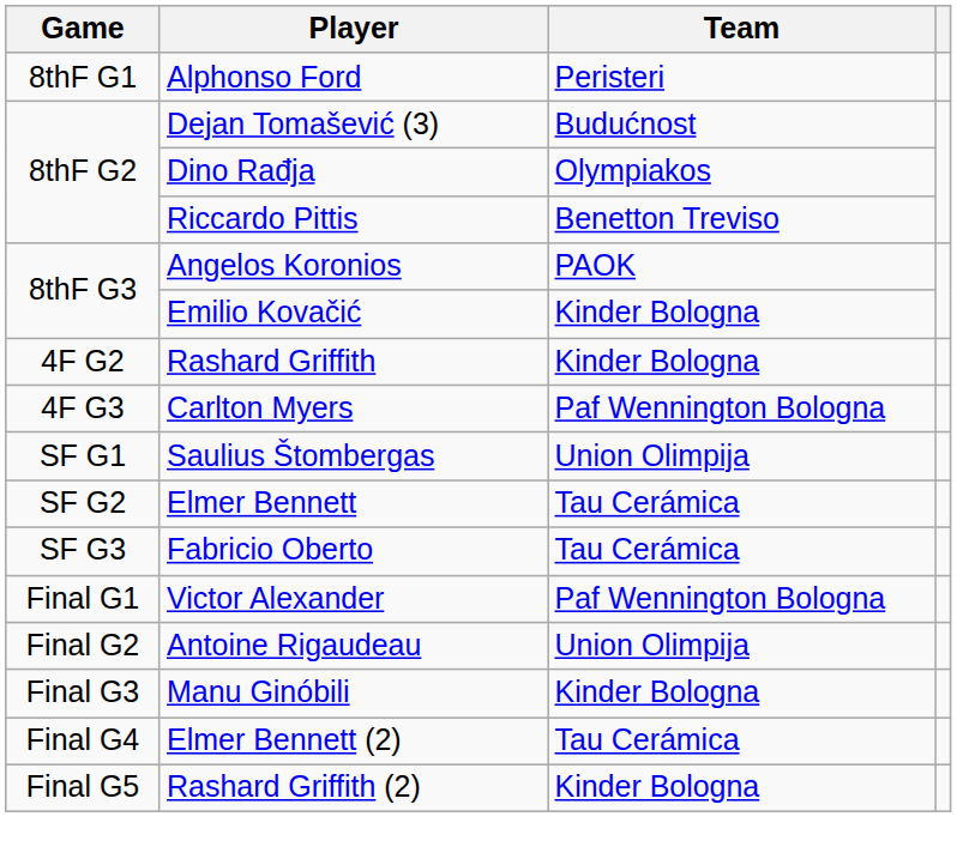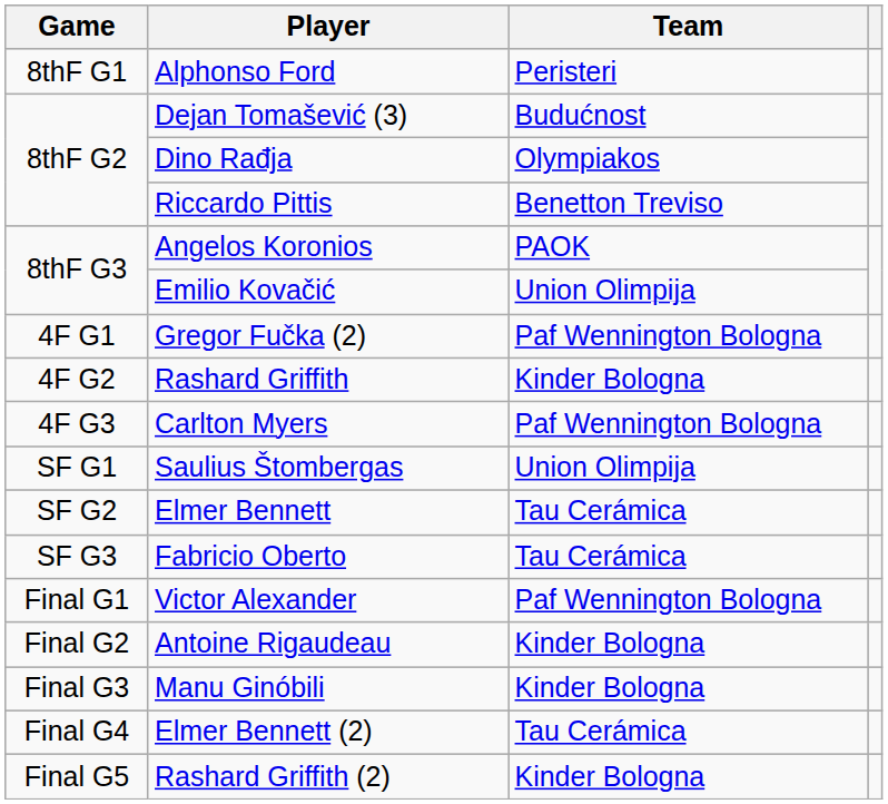 <table class="wikitable" style="text-align: center">
 <tr>
 <th style="width:75px;">Game</th>
 <th style="width:200px;">Player</th>
 <th style="width:200px;">Team</th>
 <th></th>
 </tr>
 <tr>
 <td>8thF G1</td>
 <td style="text-align:left"> <a href='#'>Alphonso Ford</a></td>
 <td style="text-align:left"> <a href='#'>Peristeri</a></td>
 <td></td>
 </tr>
 <tr>
 <td rowspan=3>8thF G2</td>
 <td style="text-align:left"> <a href='#'>Dejan Tomašević</a> (3)</td>
 <td style="text-align:left"> <a href='#'>Budućnost</a></td>
 <td rowspan=3></td>
 </tr>
 <tr>
 <td style="text-align:left"> <a href='#'>Dino Rađja</a></td>
 <td style="text-align:left"> <a href='#'>Olympiakos</a></td>
 </tr>
 <tr>
 <td style="text-align:left"> <a href='#'>Riccardo Pittis</a></td>
 <td style="text-align:left"> <a href='#'>Benetton Treviso</a></td>
 </tr>
 <tr>
 <td rowspan=2>8thF G3</td>
 <td style="text-align:left"> <a href='#'>Angelos Koronios</a></td>
 <td style="text-align:left"> <a href='#'>PAOK</a></td>
 <td rowspan=2></td>
 </tr>
 <tr>
 <td style="text-align:left"> <a href='#'>Emilio Kovačić</a></td>
-<td style="text-align:left"> <a href='#'>Kinder Bologna</a></td>
+<td style="text-align:left"> <a href='#'>Union Olimpija</a></td>
+</tr>
+<tr>
+<td>4F G1</td>
+<td style="text-align:left"> <a href='#'>Gregor Fučka</a> (2)</td>
+<td style="text-align:left"> <a href='#'>Paf Wennington Bologna</a></td>
+<td></td>
 </tr>
 <tr>
 <td>4F G2</td>
 <td style="text-align:left"> <a href='#'>Rashard Griffith</a></td>
 <td style="text-align:left"> <a href='#'>Kinder Bologna</a></td>
 <td></td>
 </tr>
 <tr>
 <td>4F G3</td>
 <td style="text-align:left"> <a href='#'>Carlton Myers</a></td>
 <td style="text-align:left"> <a href='#'>Paf Wennington Bologna</a></td>
 <td></td>
 </tr>
 <tr>
 <td>SF G1</td>
 <td style="text-align:left"> <a href='#'>Saulius Štombergas</a></td>
 <td style="text-align:left"> <a href='#'>Union Olimpija</a></td>
 <td></td>
 </tr>
 <tr>
 <td>SF G2</td>
 <td style="text-align:left"> <a href='#'>Elmer Bennett</a></td>
 <td style="text-align:left"> <a href='#'>Tau Cerámica</a></td>
 <td></td>
 </tr>
 <tr>
 <td>SF G3</td>
 <td style="text-align:left"> <a href='#'>Fabricio Oberto</a></td>
 <td style="text-align:left"> <a href='#'>Tau Cerámica</a></td>
 <td></td>
 </tr>
 <tr>
 <td>Final G1</td>
 <td style="text-align:left"> <a href='#'>Victor Alexander</a></td>
 <td style="text-align:left"> <a href='#'>Paf Wennington Bologna</a></td>
 <td></td>
 </tr>
 <tr>
 <td>Final G2</td>
 <td style="text-align:left"> <a href='#'>Antoine Rigaudeau</a></td>
-<td style="text-align:left"> <a href='#'>Union Olimpija</a></td>
+<td style="text-align:left"> <a href='#'>Kinder Bologna</a></td>
 <td></td>
 </tr>
 <tr>
 <td>Final G3</td>
 <td style="text-align:left"> <a href='#'>Manu Ginóbili</a></td>
 <td style="text-align:left"> <a href='#'>Kinder Bologna</a></td>
 <td></td>
 </tr>
 <tr>
 <td>Final G4</td>
 <td style="text-align:left"> <a href='#'>Elmer Bennett</a> (2)</td>
 <td style="text-align:left"> <a href='#'>Tau Cerámica</a></td>
 <td></td>
 </tr>
 <tr>
 <td>Final G5</td>
 <td style="text-align:left"> <a href='#'>Rashard Griffith</a> (2)</td>
 <td style="text-align:left"> <a href='#'>Kinder Bologna</a></td>
 <td></td>
 </tr>
 </table>
